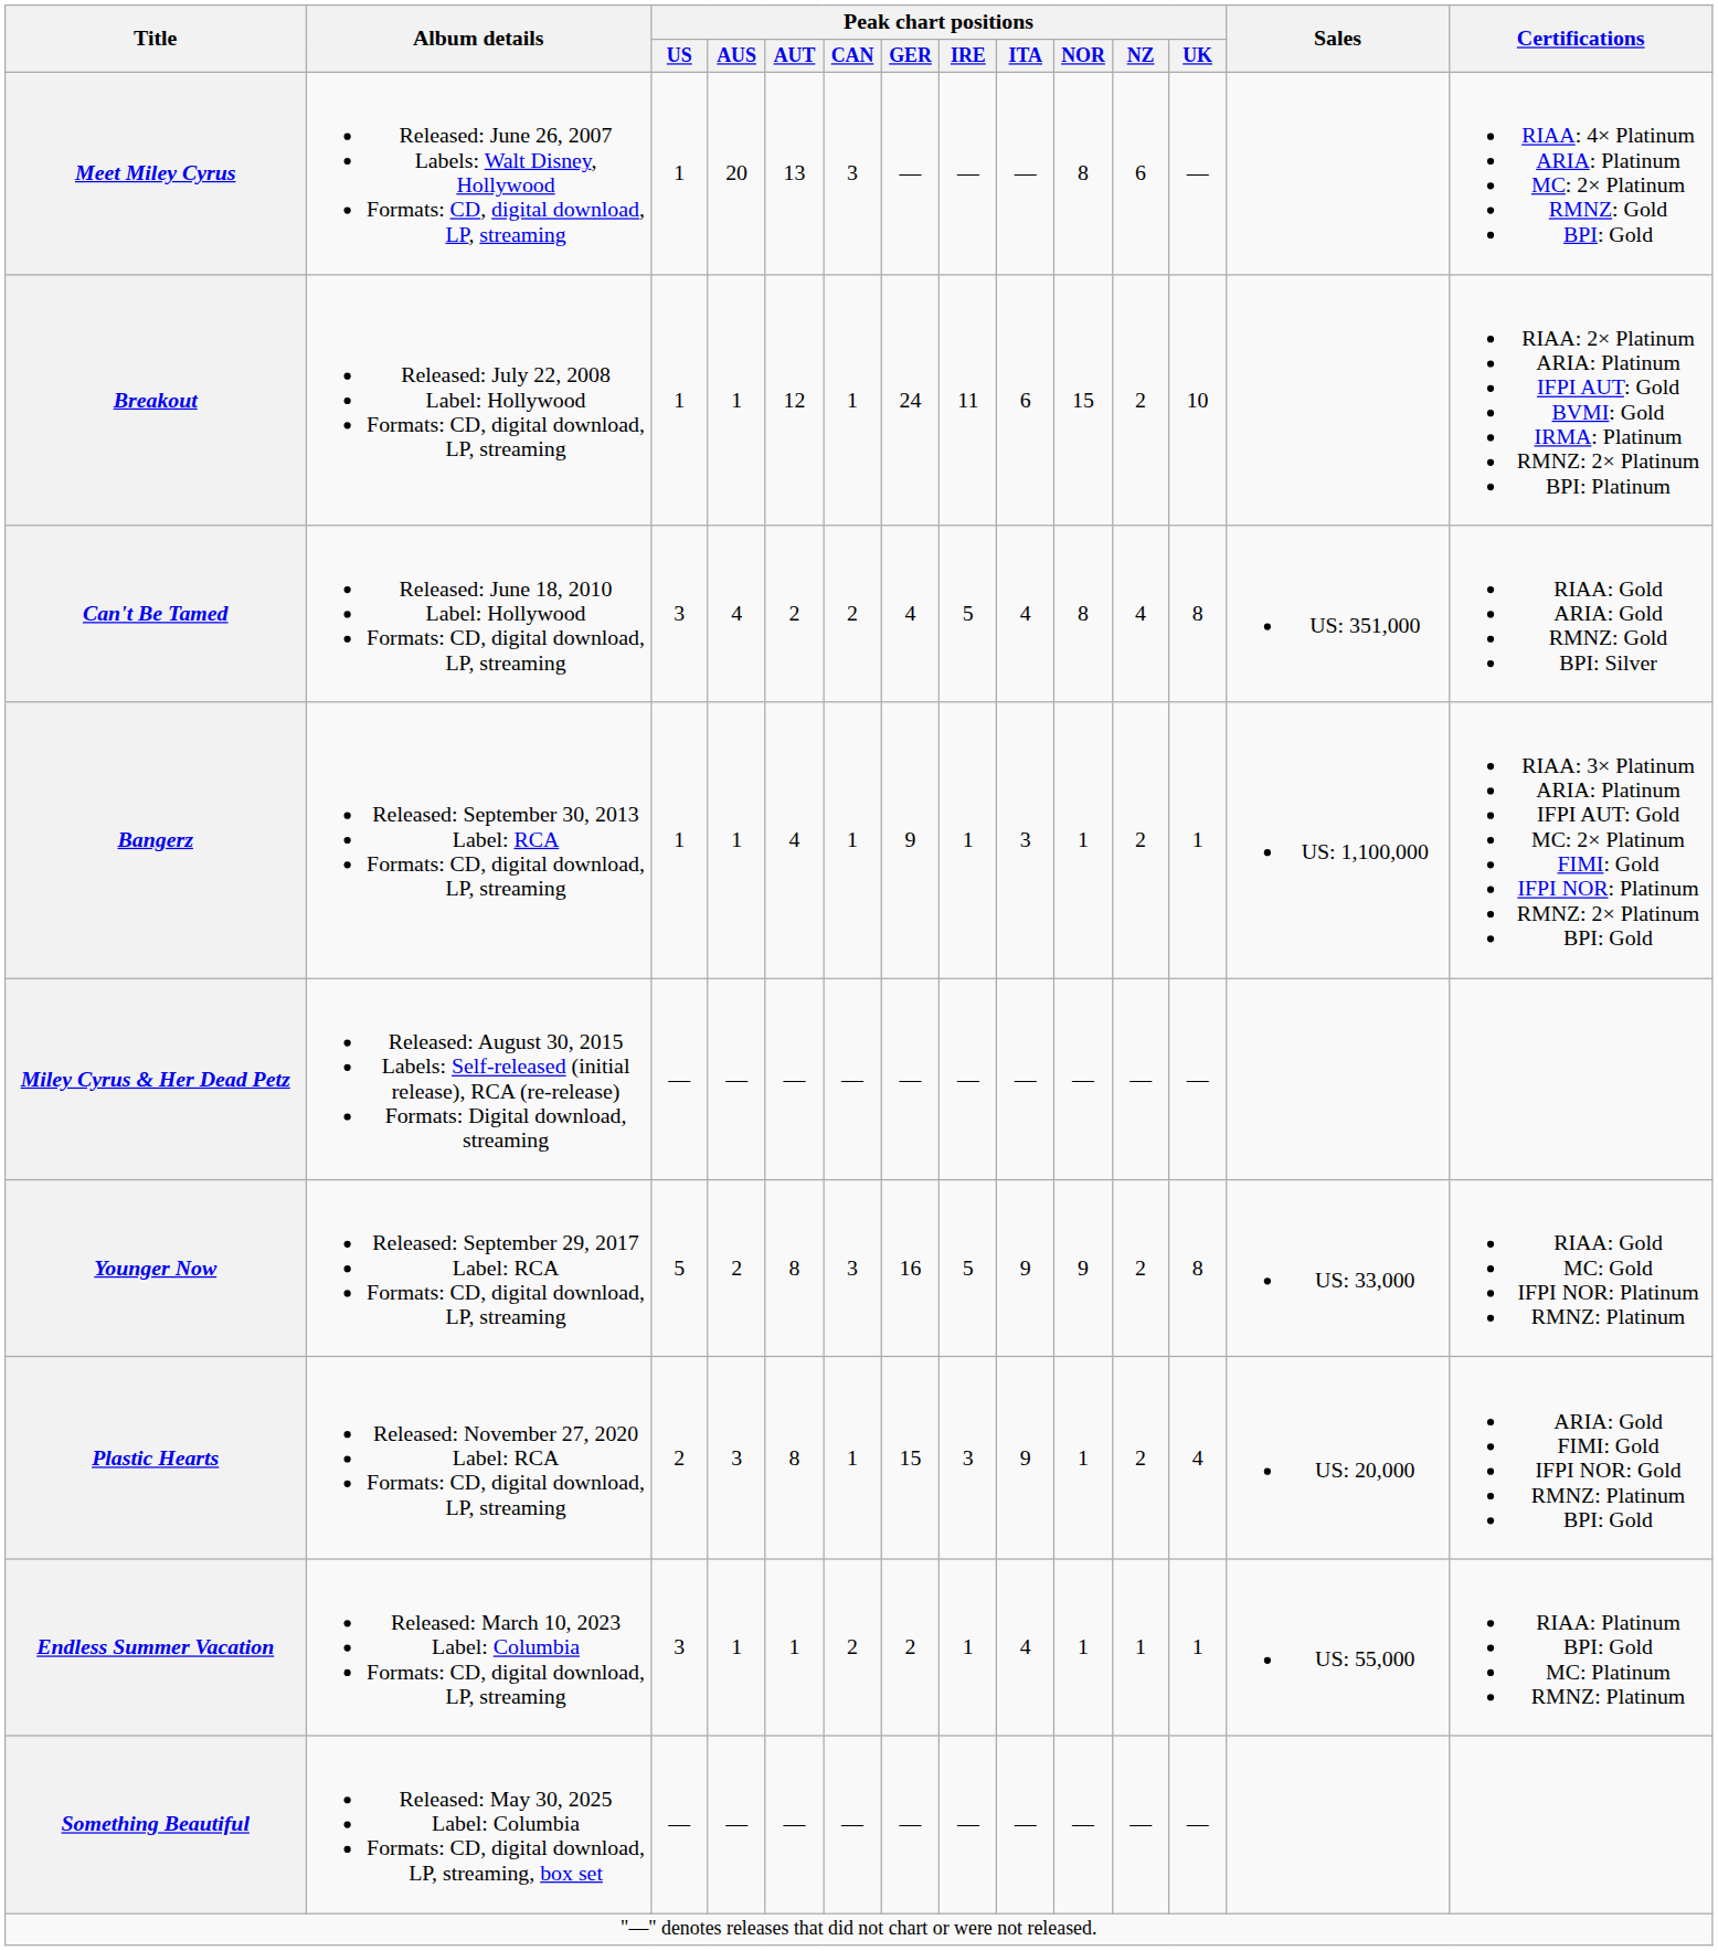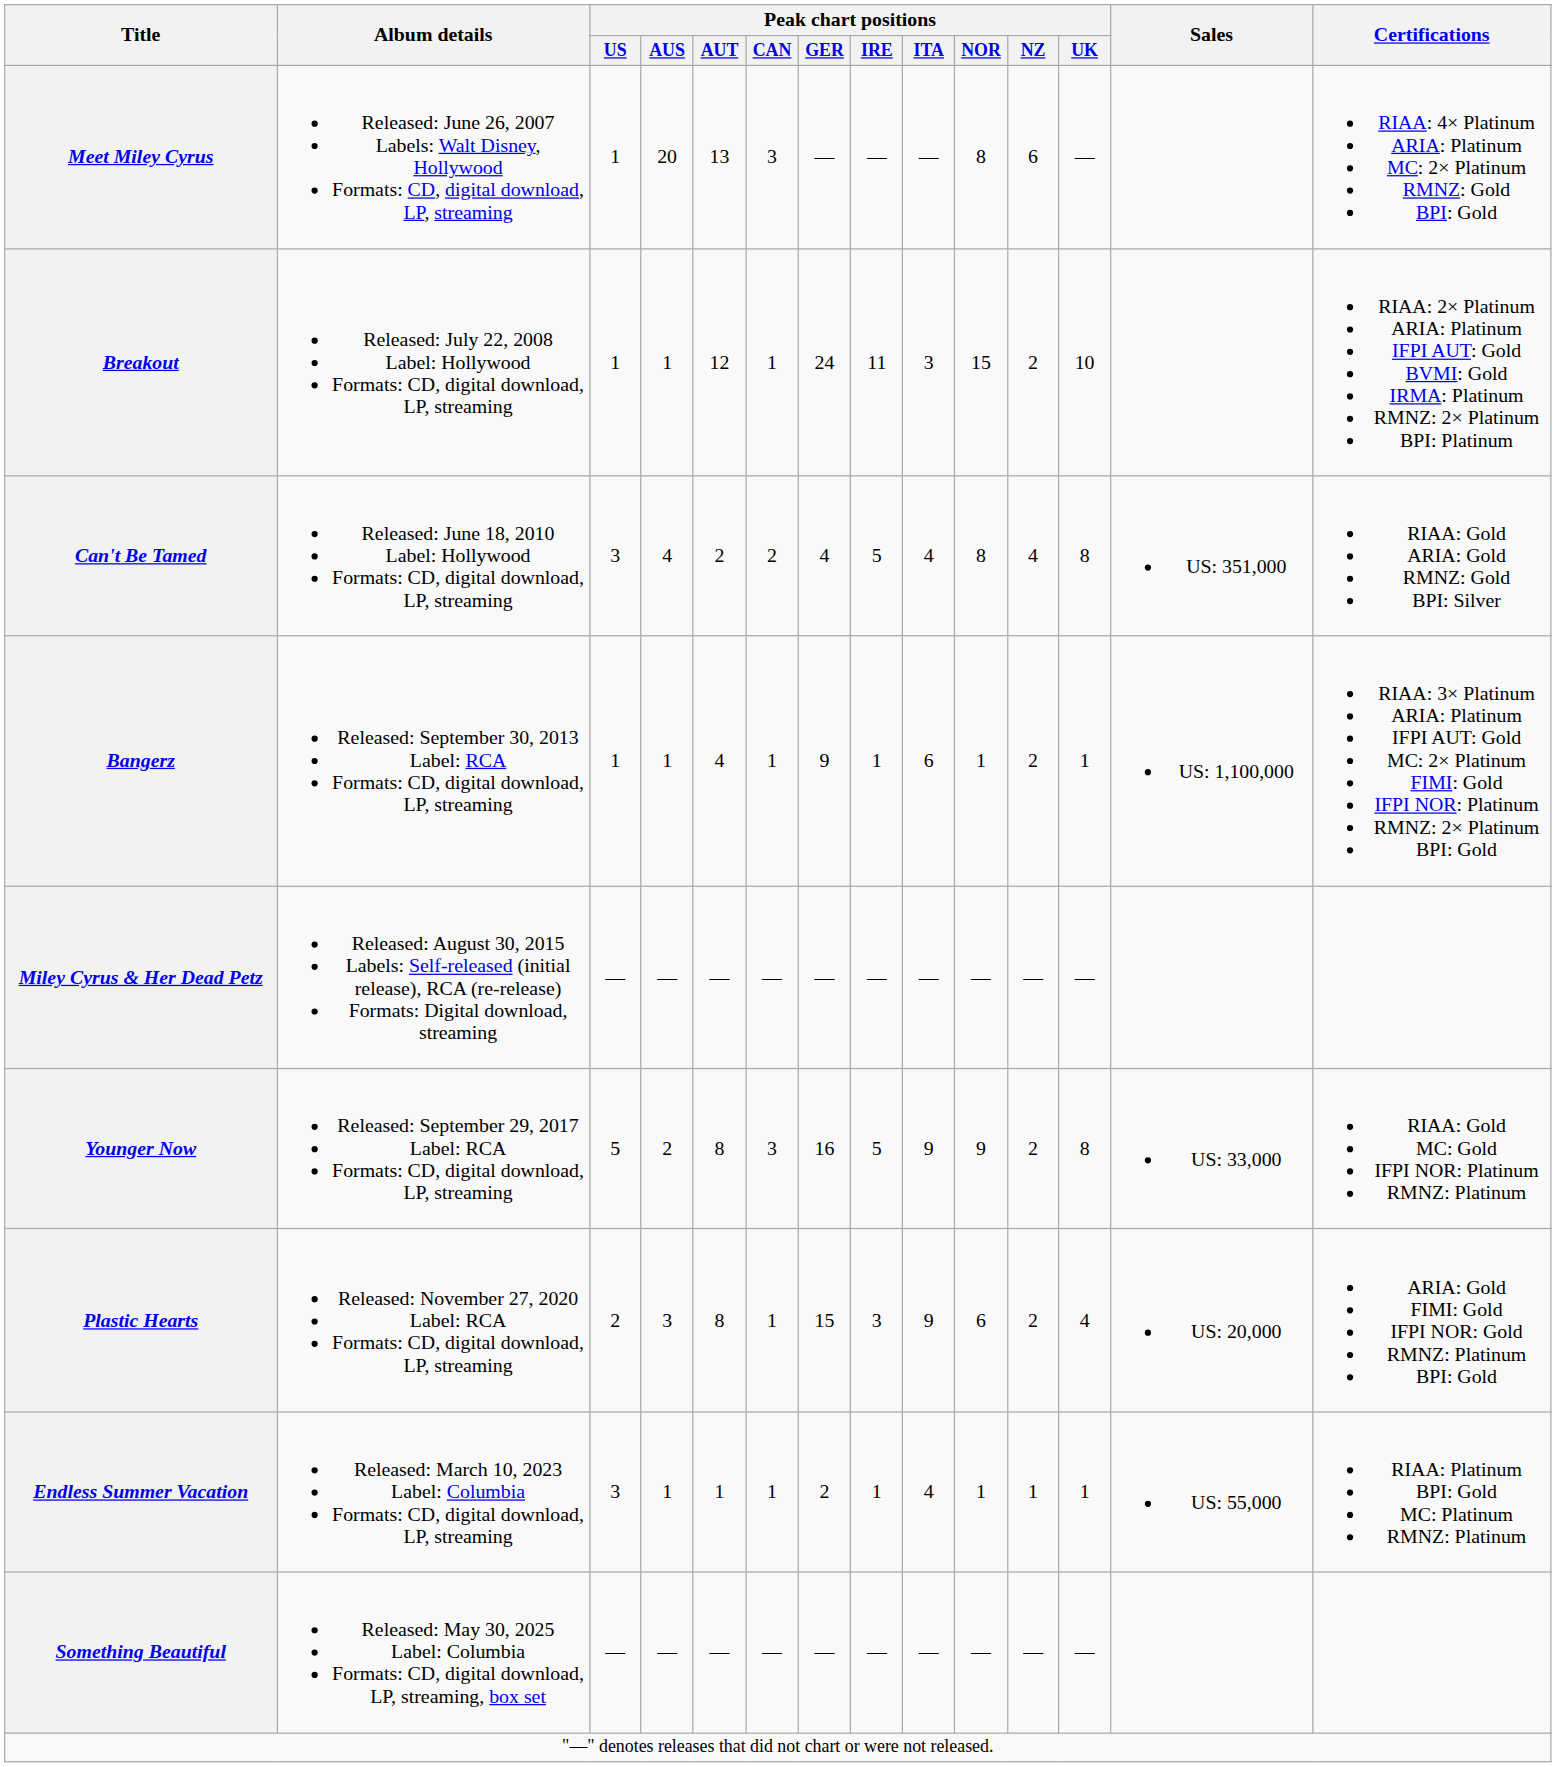 <table class="wikitable plainrowheaders" style="text-align:center;">
 <tr>
 <th scope="col" rowspan="2" style="width:14em;">Title</th>
 <th scope="col" rowspan="2" style="width:16em;">Album details</th>
 <th scope="col" colspan="10">Peak chart positions</th>
 <th scope="col" rowspan="2" style="width:10em;">Sales</th>
 <th scope="col" rowspan="2" style="width:12em;"><a href='#'>Certifications</a></th>
 </tr>
 <tr>
 <th scope="col" style="width:2.5em;font-size:90%;"><a href='#'>US</a><br></th>
 <th scope="col" style="width:2.5em;font-size:90%;"><a href='#'>AUS</a><br></th>
 <th scope="col" style="width:2.5em;font-size:90%;"><a href='#'>AUT</a><br></th>
 <th scope="col" style="width:2.5em;font-size:90%;"><a href='#'>CAN</a><br></th>
 <th scope="col" style="width:2.5em;font-size:90%;"><a href='#'>GER</a><br></th>
 <th scope="col" style="width:2.5em;font-size:90%;"><a href='#'>IRE</a><br></th>
 <th scope="col" style="width:2.5em;font-size:90%;"><a href='#'>ITA</a><br></th>
 <th scope="col" style="width:2.5em;font-size:90%;"><a href='#'>NOR</a><br></th>
 <th scope="col" style="width:2.5em;font-size:90%;"><a href='#'>NZ</a><br></th>
 <th scope="col" style="width:2.5em;font-size:90%;"><a href='#'>UK</a><br></th>
 </tr>
 <tr>
 <th scope="row"><em><a href='#'>Meet Miley Cyrus</a></em></th>
 <td><br><ul><li>Released: June 26, 2007</li><li>Labels: <a href='#'>Walt Disney</a>, <a href='#'>Hollywood</a></li><li>Formats: <a href='#'>CD</a>, <a href='#'>digital download</a>, <a href='#'>LP</a>, <a href='#'>streaming</a></li></ul></td>
 <td>1</td>
 <td>20</td>
 <td>13</td>
 <td>3</td>
 <td>—</td>
 <td>—</td>
 <td>—</td>
 <td>8</td>
 <td>6</td>
 <td>—</td>
 <td></td>
 <td><br><ul><li><a href='#'>RIAA</a>: 4× Platinum</li><li><a href='#'>ARIA</a>: Platinum</li><li><a href='#'>MC</a>: 2× Platinum</li><li><a href='#'>RMNZ</a>: Gold</li><li><a href='#'>BPI</a>: Gold</li></ul></td>
 </tr>
 <tr>
 <th scope="row"><em><a href='#'>Breakout</a></em></th>
 <td><br><ul><li>Released: July 22, 2008</li><li>Label: Hollywood</li><li>Formats: CD, digital download, LP, streaming</li></ul></td>
 <td>1</td>
 <td>1</td>
 <td>12</td>
 <td>1</td>
 <td>24</td>
 <td>11</td>
-<td>6</td>
+<td>3</td>
 <td>15</td>
 <td>2</td>
 <td>10</td>
 <td></td>
 <td><br><ul><li>RIAA: 2× Platinum</li><li>ARIA: Platinum</li><li><a href='#'>IFPI AUT</a>: Gold</li><li><a href='#'>BVMI</a>: Gold</li><li><a href='#'>IRMA</a>: Platinum</li><li>RMNZ: 2× Platinum</li><li>BPI: Platinum</li></ul></td>
 </tr>
 <tr>
 <th scope="row"><em><a href='#'>Can't Be Tamed</a></em></th>
 <td><br><ul><li>Released: June 18, 2010</li><li>Label: Hollywood</li><li>Formats: CD, digital download, LP, streaming</li></ul></td>
 <td>3</td>
 <td>4</td>
 <td>2</td>
 <td>2</td>
 <td>4</td>
 <td>5</td>
 <td>4</td>
 <td>8</td>
 <td>4</td>
 <td>8</td>
 <td><br><ul><li>US: 351,000</li></ul></td>
 <td><br><ul><li>RIAA: Gold</li><li>ARIA: Gold</li><li>RMNZ: Gold</li><li>BPI: Silver</li></ul></td>
 </tr>
 <tr>
 <th scope="row"><em><a href='#'>Bangerz</a></em></th>
 <td><br><ul><li>Released: September 30, 2013</li><li>Label: <a href='#'>RCA</a></li><li>Formats: CD, digital download, LP, streaming</li></ul></td>
 <td>1</td>
 <td>1</td>
 <td>4</td>
 <td>1</td>
 <td>9</td>
 <td>1</td>
-<td>3</td>
+<td>6</td>
 <td>1</td>
 <td>2</td>
 <td>1</td>
 <td><br><ul><li>US: 1,100,000</li></ul></td>
 <td><br><ul><li>RIAA: 3× Platinum</li><li>ARIA: Platinum</li><li>IFPI AUT: Gold</li><li>MC: 2× Platinum</li><li><a href='#'>FIMI</a>: Gold</li><li><a href='#'>IFPI NOR</a>: Platinum</li><li>RMNZ: 2× Platinum</li><li>BPI: Gold</li></ul></td>
 </tr>
 <tr>
 <th scope="row"><em><a href='#'>Miley Cyrus & Her Dead Petz</a></em></th>
 <td><br><ul><li>Released: August 30, 2015</li><li>Labels: <a href='#'>Self-released</a> (initial release), RCA (re-release)</li><li>Formats: Digital download, streaming</li></ul></td>
 <td>―</td>
 <td>―</td>
 <td>―</td>
 <td>―</td>
 <td>―</td>
 <td>―</td>
 <td>―</td>
 <td>―</td>
 <td>―</td>
 <td>―</td>
 <td></td>
 <td></td>
 </tr>
 <tr>
 <th scope="row"><em><a href='#'>Younger Now</a></em></th>
 <td><br><ul><li>Released: September 29, 2017</li><li>Label: RCA</li><li>Formats: CD, digital download, LP, streaming</li></ul></td>
 <td>5</td>
 <td>2</td>
 <td>8</td>
 <td>3</td>
 <td>16</td>
 <td>5</td>
 <td>9</td>
 <td>9</td>
 <td>2</td>
 <td>8</td>
 <td><br><ul><li>US: 33,000</li></ul></td>
 <td><br><ul><li>RIAA: Gold</li><li>MC: Gold</li><li>IFPI NOR: Platinum</li><li>RMNZ: Platinum</li></ul></td>
 </tr>
 <tr>
 <th scope="row"><em><a href='#'>Plastic Hearts</a></em></th>
 <td><br><ul><li>Released: November 27, 2020</li><li>Label: RCA</li><li>Formats: CD, digital download, LP, streaming</li></ul></td>
 <td>2</td>
 <td>3</td>
 <td>8</td>
 <td>1</td>
 <td>15</td>
 <td>3</td>
 <td>9</td>
-<td>1</td>
+<td>6</td>
 <td>2</td>
 <td>4</td>
 <td><br><ul><li>US: 20,000</li></ul></td>
 <td><br><ul><li>ARIA: Gold</li><li>FIMI: Gold</li><li>IFPI NOR: Gold</li><li>RMNZ: Platinum</li><li>BPI: Gold</li></ul></td>
 </tr>
 <tr>
 <th scope="row"><em><a href='#'>Endless Summer Vacation</a></em></th>
 <td><br><ul><li>Released: March 10, 2023</li><li>Label: <a href='#'>Columbia</a></li><li>Formats: CD, digital download, LP, streaming</li></ul></td>
 <td>3</td>
 <td>1</td>
 <td>1</td>
-<td>2</td>
+<td>1</td>
 <td>2</td>
 <td>1</td>
 <td>4</td>
 <td>1</td>
 <td>1</td>
 <td>1</td>
 <td><br><ul><li>US: 55,000</li></ul></td>
 <td><br><ul><li>RIAA: Platinum</li><li>BPI: Gold</li><li>MC: Platinum</li><li>RMNZ: Platinum</li></ul></td>
 </tr>
 <tr>
 <th scope="row"><em><a href='#'>Something Beautiful</a></em></th>
 <td><br><ul><li>Released: May 30, 2025</li><li>Label: Columbia</li><li>Formats: CD, digital download, LP, streaming, <a href='#'>box set</a></li></ul></td>
 <td>―</td>
 <td>―</td>
 <td>―</td>
 <td>―</td>
 <td>―</td>
 <td>―</td>
 <td>―</td>
 <td>―</td>
 <td>―</td>
 <td>―</td>
 <td></td>
 <td></td>
 </tr>
 <tr>
 <td colspan="14" style="font-size:90%;">"—" denotes releases that did not chart or were not released.</td>
 </tr>
 </table>
